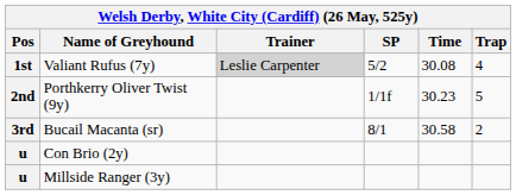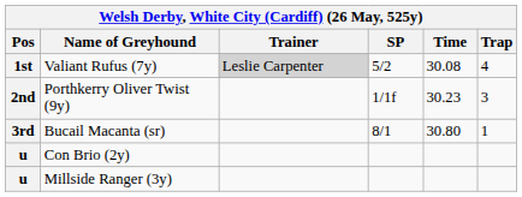 <table class="wikitable">
 <tr>
 <th colspan="6"><a href='#'>Welsh Derby</a>, <a href='#'>White City (Cardiff)</a> (26 May, 525y)</th>
 </tr>
 <tr>
 <th width=30>Pos</th>
 <th width=180>Name of Greyhound</th>
 <th width=150>Trainer</th>
 <th width=50>SP</th>
 <th width=50>Time</th>
 <th width=30>Trap</th>
 </tr>
 <tr>
 <th>1st</th>
 <td>Valiant Rufus (7y)</td>
 <td style="background: lightgrey;">Leslie Carpenter</td>
 <td>5/2</td>
 <td>30.08</td>
 <td>4</td>
 </tr>
 <tr>
 <th>2nd</th>
 <td>Porthkerry Oliver Twist (9y)</td>
 <td></td>
 <td>1/1f</td>
 <td>30.23</td>
-<td>5</td>
+<td>3</td>
 </tr>
 <tr>
 <th>3rd</th>
 <td>Bucail Macanta (sr)</td>
 <td></td>
 <td>8/1</td>
-<td>30.58</td>
-<td>2</td>
+<td>30.80</td>
+<td>1</td>
 </tr>
 <tr>
 <th>u</th>
 <td>Con Brio (2y)</td>
 <td></td>
 <td></td>
 <td></td>
 <td></td>
 </tr>
 <tr>
 <th>u</th>
 <td>Millside Ranger (3y)</td>
 <td></td>
 <td></td>
 <td></td>
 <td></td>
 </tr>
 </table>
